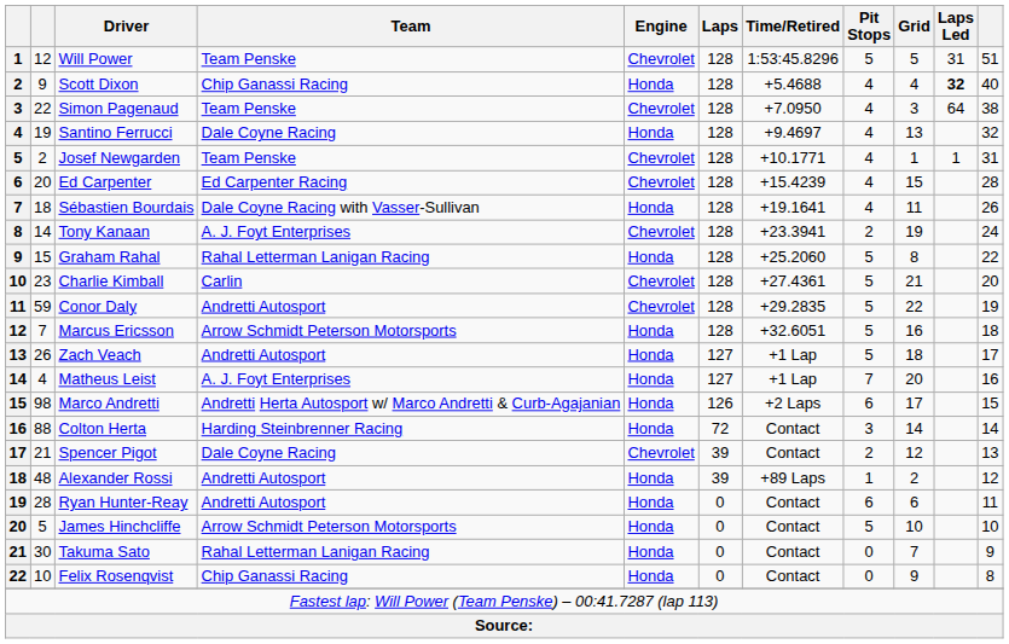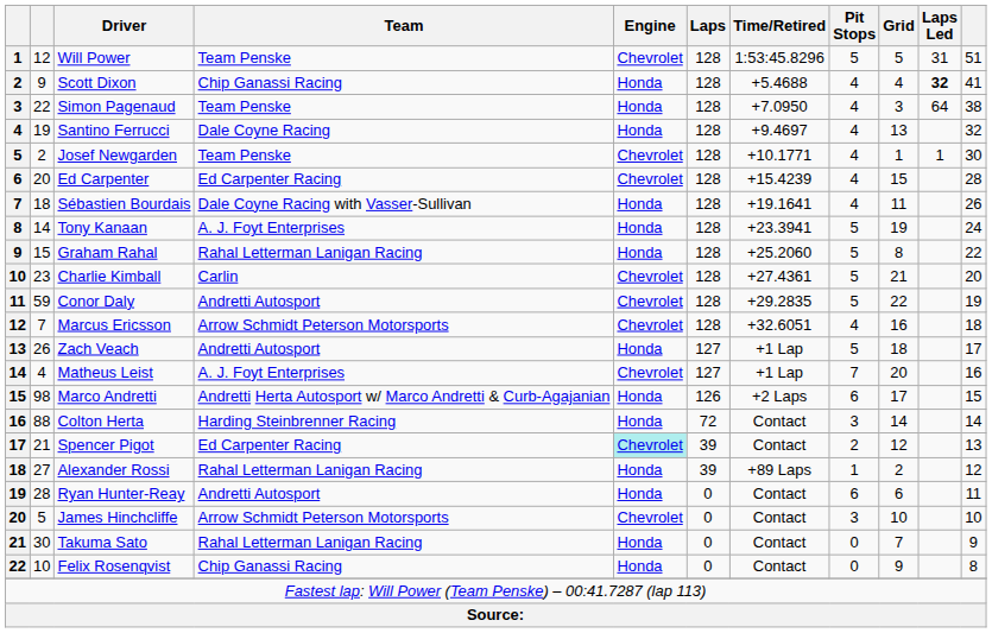 <table class="wikitable sortable" style="font-size:85%;">
 <tr>
 <th scope="col"></th>
 <th scope="col"></th>
 <th scope="col">Driver</th>
 <th scope="col">Team</th>
 <th scope="col">Engine</th>
 <th class="unsortable" scope="col">Laps</th>
 <th class="unsortable" scope="col">Time/Retired</th>
 <th scope="col">Pit<br>Stops</th>
 <th scope="col">Grid</th>
 <th scope="col">Laps<br>Led</th>
 <th scope="col"></th>
 </tr>
 <tr>
 <th>1</th>
 <td align="center">12</td>
 <td> <a href='#'>Will Power</a> <strong></strong></td>
 <td><a href='#'>Team Penske</a></td>
 <td><a href='#'>Chevrolet</a></td>
 <td align="center">128</td>
 <td align="center">1:53:45.8296</td>
 <td align="center">5</td>
 <td align="center">5</td>
 <td align="center">31</td>
 <td align="center">51</td>
 </tr>
 <tr>
 <th>2</th>
 <td align="center">9</td>
 <td> <a href='#'>Scott Dixon</a> <strong></strong></td>
 <td><a href='#'>Chip Ganassi Racing</a></td>
 <td><a href='#'>Honda</a></td>
 <td align="center">128</td>
 <td align="center">+5.4688</td>
 <td align="center">4</td>
 <td align="center">4</td>
 <td align="center"><strong>32</strong></td>
-<td align="center">40</td>
+<td align="center">41</td>
 </tr>
 <tr>
 <th>3</th>
 <td align="center">22</td>
 <td> <a href='#'>Simon Pagenaud</a></td>
 <td><a href='#'>Team Penske</a></td>
-<td><a href='#'>Chevrolet</a></td>
+<td><a href='#'>Honda</a></td>
 <td align="center">128</td>
 <td align="center">+7.0950</td>
 <td align="center">4</td>
 <td align="center">3</td>
 <td align="center">64</td>
 <td align="center">38</td>
 </tr>
 <tr>
 <th>4</th>
 <td align="center">19</td>
 <td> <a href='#'>Santino Ferrucci</a> <strong></strong></td>
 <td><a href='#'>Dale Coyne Racing</a></td>
 <td><a href='#'>Honda</a></td>
 <td align="center">128</td>
 <td align="center">+9.4697</td>
 <td align="center">4</td>
 <td align="center">13</td>
 <td align="center"></td>
 <td align="center">32</td>
 </tr>
 <tr>
 <th>5</th>
 <td align="center">2</td>
 <td> <a href='#'>Josef Newgarden</a></td>
 <td><a href='#'>Team Penske</a></td>
 <td><a href='#'>Chevrolet</a></td>
 <td align="center">128</td>
 <td align="center">+10.1771</td>
 <td align="center">4</td>
 <td align="center">1</td>
 <td align="center">1</td>
-<td align="center">31</td>
+<td align="center">30</td>
 </tr>
 <tr>
 <th>6</th>
 <td align="center">20</td>
 <td> <a href='#'>Ed Carpenter</a></td>
 <td><a href='#'>Ed Carpenter Racing</a></td>
 <td><a href='#'>Chevrolet</a></td>
 <td align="center">128</td>
 <td align="center">+15.4239</td>
 <td align="center">4</td>
 <td align="center">15</td>
 <td align="center"></td>
 <td align="center">28</td>
 </tr>
 <tr>
 <th>7</th>
 <td align="center">18</td>
 <td> <a href='#'>Sébastien Bourdais</a></td>
 <td><a href='#'>Dale Coyne Racing</a> with <a href='#'>Vasser</a>-Sullivan</td>
 <td><a href='#'>Honda</a></td>
 <td align="center">128</td>
 <td align="center">+19.1641</td>
 <td align="center">4</td>
 <td align="center">11</td>
 <td align="center"></td>
 <td align="center">26</td>
 </tr>
 <tr>
 <th>8</th>
 <td align="center">14</td>
 <td> <a href='#'>Tony Kanaan</a></td>
 <td><a href='#'>A. J. Foyt Enterprises</a></td>
-<td><a href='#'>Chevrolet</a></td>
+<td><a href='#'>Honda</a></td>
 <td align="center">128</td>
 <td align="center">+23.3941</td>
-<td align="center">2</td>
+<td align="center">5</td>
 <td align="center">19</td>
 <td align="center"></td>
 <td align="center">24</td>
 </tr>
 <tr>
 <th>9</th>
 <td align="center">15</td>
 <td> <a href='#'>Graham Rahal</a> <strong></strong></td>
 <td><a href='#'>Rahal Letterman Lanigan Racing</a></td>
 <td><a href='#'>Honda</a></td>
 <td align="center">128</td>
 <td align="center">+25.2060</td>
 <td align="center">5</td>
 <td align="center">8</td>
 <td align="center"></td>
 <td align="center">22</td>
 </tr>
 <tr>
 <th>10</th>
 <td align="center">23</td>
 <td> <a href='#'>Charlie Kimball</a></td>
 <td><a href='#'>Carlin</a></td>
 <td><a href='#'>Chevrolet</a></td>
 <td align="center">128</td>
 <td align="center">+27.4361</td>
 <td align="center">5</td>
 <td align="center">21</td>
 <td align="center"></td>
 <td align="center">20</td>
 </tr>
 <tr>
 <th>11</th>
 <td align="center">59</td>
 <td> <a href='#'>Conor Daly</a></td>
 <td><a href='#'>Andretti Autosport</a></td>
 <td><a href='#'>Chevrolet</a></td>
 <td align="center">128</td>
 <td align="center">+29.2835</td>
 <td align="center">5</td>
 <td align="center">22</td>
 <td align="center"></td>
 <td align="center">19</td>
 </tr>
 <tr>
 <th>12</th>
 <td align="center">7</td>
 <td> <a href='#'>Marcus Ericsson</a> <strong></strong></td>
 <td><a href='#'>Arrow Schmidt Peterson Motorsports</a></td>
-<td><a href='#'>Honda</a></td>
+<td><a href='#'>Chevrolet</a></td>
 <td align="center">128</td>
 <td align="center">+32.6051</td>
-<td align="center">5</td>
+<td align="center">4</td>
 <td align="center">16</td>
 <td align="center"></td>
 <td align="center">18</td>
 </tr>
 <tr>
 <th>13</th>
 <td align="center">26</td>
 <td> <a href='#'>Zach Veach</a></td>
 <td><a href='#'>Andretti Autosport</a></td>
 <td><a href='#'>Honda</a></td>
 <td align="center">127</td>
 <td align="center">+1 Lap</td>
 <td align="center">5</td>
 <td align="center">18</td>
 <td align="center"></td>
 <td align="center">17</td>
 </tr>
 <tr>
 <th>14</th>
 <td align="center">4</td>
 <td> <a href='#'>Matheus Leist</a></td>
 <td><a href='#'>A. J. Foyt Enterprises</a></td>
-<td><a href='#'>Honda</a></td>
+<td><a href='#'>Chevrolet</a></td>
 <td align="center">127</td>
 <td align="center">+1 Lap</td>
 <td align="center">7</td>
 <td align="center">20</td>
 <td align="center"></td>
 <td align="center">16</td>
 </tr>
 <tr>
 <th>15</th>
 <td align="center">98</td>
 <td> <a href='#'>Marco Andretti</a></td>
 <td><a href='#'>Andretti</a> <a href='#'>Herta Autosport</a> w/ <a href='#'>Marco Andretti</a> & <a href='#'>Curb-Agajanian</a></td>
 <td><a href='#'>Honda</a></td>
 <td align="center">126</td>
 <td align="center">+2 Laps</td>
 <td align="center">6</td>
 <td align="center">17</td>
 <td align="center"></td>
 <td align="center">15</td>
 </tr>
 <tr>
 <th>16</th>
 <td align="center">88</td>
 <td> <a href='#'>Colton Herta</a> <strong></strong></td>
 <td><a href='#'>Harding Steinbrenner Racing</a></td>
 <td><a href='#'>Honda</a></td>
 <td align="center">72</td>
 <td align="center">Contact</td>
 <td align="center">3</td>
 <td align="center">14</td>
 <td align="center"></td>
 <td align="center">14</td>
 </tr>
 <tr>
 <th>17</th>
 <td align="center">21</td>
 <td> <a href='#'>Spencer Pigot</a></td>
-<td><a href='#'>Dale Coyne Racing</a></td>
-<td><a href='#'>Chevrolet</a></td>
+<td><a href='#'>Ed Carpenter Racing</a></td>
+<td style="background: paleturquoise;"><a href='#'>Chevrolet</a></td>
 <td align="center">39</td>
 <td align="center">Contact</td>
 <td align="center">2</td>
 <td align="center">12</td>
 <td align="center"></td>
 <td align="center">13</td>
 </tr>
 <tr>
 <th>18</th>
-<td align="center">48</td>
+<td align="center">27</td>
 <td> <a href='#'>Alexander Rossi</a> <strong></strong></td>
-<td><a href='#'>Andretti Autosport</a></td>
+<td><a href='#'>Rahal Letterman Lanigan Racing</a></td>
 <td><a href='#'>Honda</a></td>
 <td align="center">39</td>
 <td align="center">+89 Laps</td>
 <td align="center">1</td>
 <td align="center">2</td>
 <td align="center"></td>
 <td align="center">12</td>
 </tr>
 <tr>
 <th>19</th>
 <td align="center">28</td>
 <td> <a href='#'>Ryan Hunter-Reay</a> <strong></strong></td>
 <td><a href='#'>Andretti Autosport</a></td>
 <td><a href='#'>Honda</a></td>
 <td align="center">0</td>
 <td align="center">Contact</td>
 <td align="center">6</td>
 <td align="center">6</td>
 <td align="center"></td>
 <td align="center">11</td>
 </tr>
 <tr>
 <th>20</th>
 <td align="center">5</td>
 <td> <a href='#'>James Hinchcliffe</a></td>
 <td><a href='#'>Arrow Schmidt Peterson Motorsports</a></td>
-<td><a href='#'>Honda</a></td>
+<td><a href='#'>Chevrolet</a></td>
 <td align="center">0</td>
 <td align="center">Contact</td>
-<td align="center">5</td>
+<td align="center">3</td>
 <td align="center">10</td>
 <td align="center"></td>
 <td align="center">10</td>
 </tr>
 <tr>
 <th>21</th>
 <td align="center">30</td>
 <td> <a href='#'>Takuma Sato</a></td>
 <td><a href='#'>Rahal Letterman Lanigan Racing</a></td>
 <td><a href='#'>Honda</a></td>
 <td align="center">0</td>
 <td align="center">Contact</td>
 <td align="center">0</td>
 <td align="center">7</td>
 <td align="center"></td>
 <td align="center">9</td>
 </tr>
 <tr>
 <th>22</th>
 <td align="center">10</td>
 <td> <a href='#'>Felix Rosenqvist</a> <strong></strong></td>
 <td><a href='#'>Chip Ganassi Racing</a></td>
 <td><a href='#'>Honda</a></td>
 <td align="center">0</td>
 <td align="center">Contact</td>
 <td align="center">0</td>
 <td align="center">9</td>
 <td align="center"></td>
 <td align="center">8</td>
 </tr>
 <tr>
 </tr>
 <tr class="sortbottom">
 <td colspan="11" style="text-align:center"><em><a href='#'>Fastest lap</a>:  <a href='#'>Will Power</a> (<a href='#'>Team Penske</a>) – 00:41.7287 (lap 113)</em></td>
 </tr>
 <tr class="sortbottom">
 <th colspan="11">Source:</th>
 </tr>
 </table>
